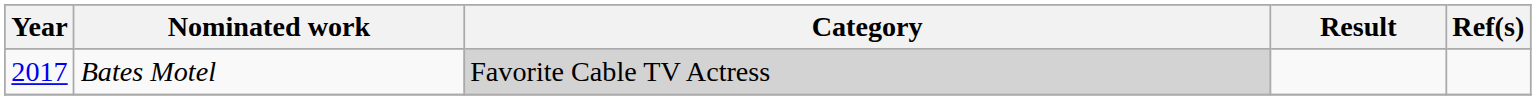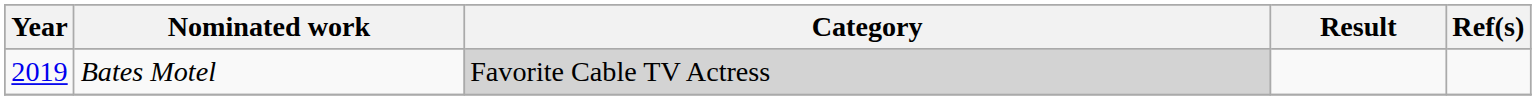 <table class="wikitable">
 <tr>
 <th width=4%>Year</th>
 <th width=27%>Nominated work</th>
 <th width=57%>Category</th>
 <th width=12%>Result</th>
 <th width=4%>Ref(s)</th>
 </tr>
 <tr>
-<td><a href='#'>2017</a></td>
+<td><a href='#'>2019</a></td>
 <td><em>Bates Motel</em></td>
 <td style="background: lightgrey;">Favorite Cable TV Actress</td>
 <td></td>
 <td></td>
 </tr>
 <tr>
 </tr>
 </table>
